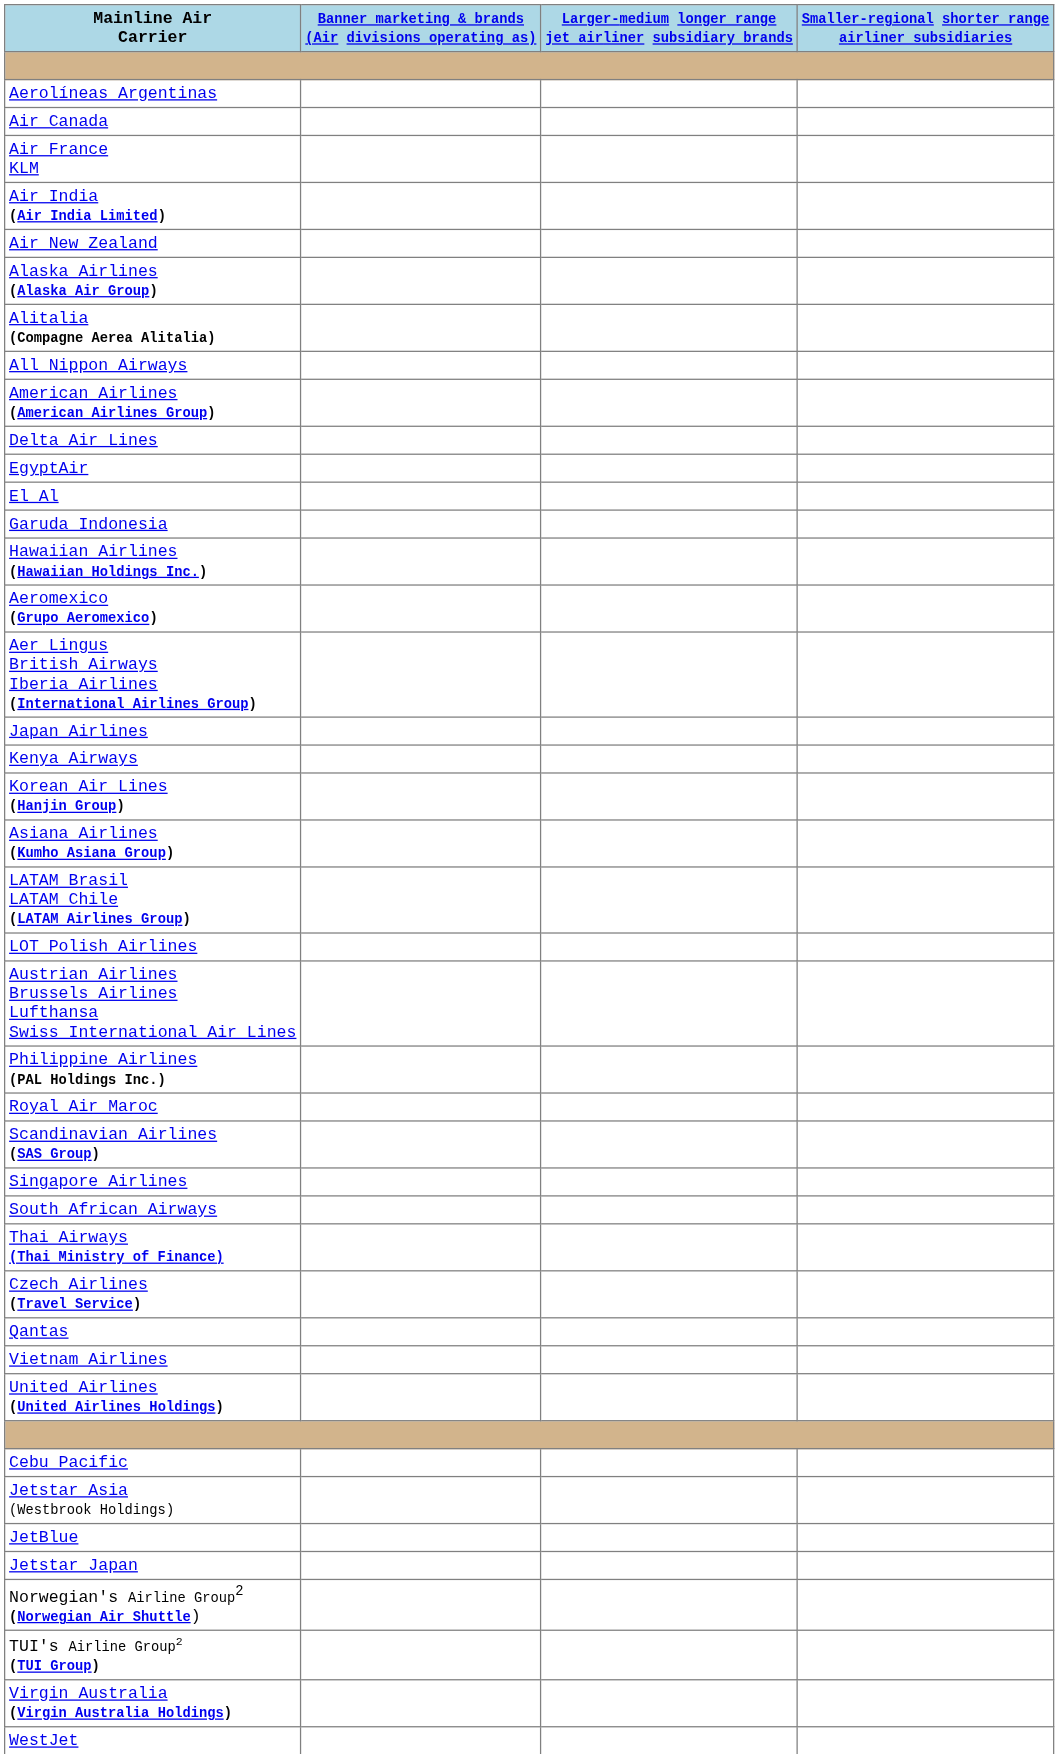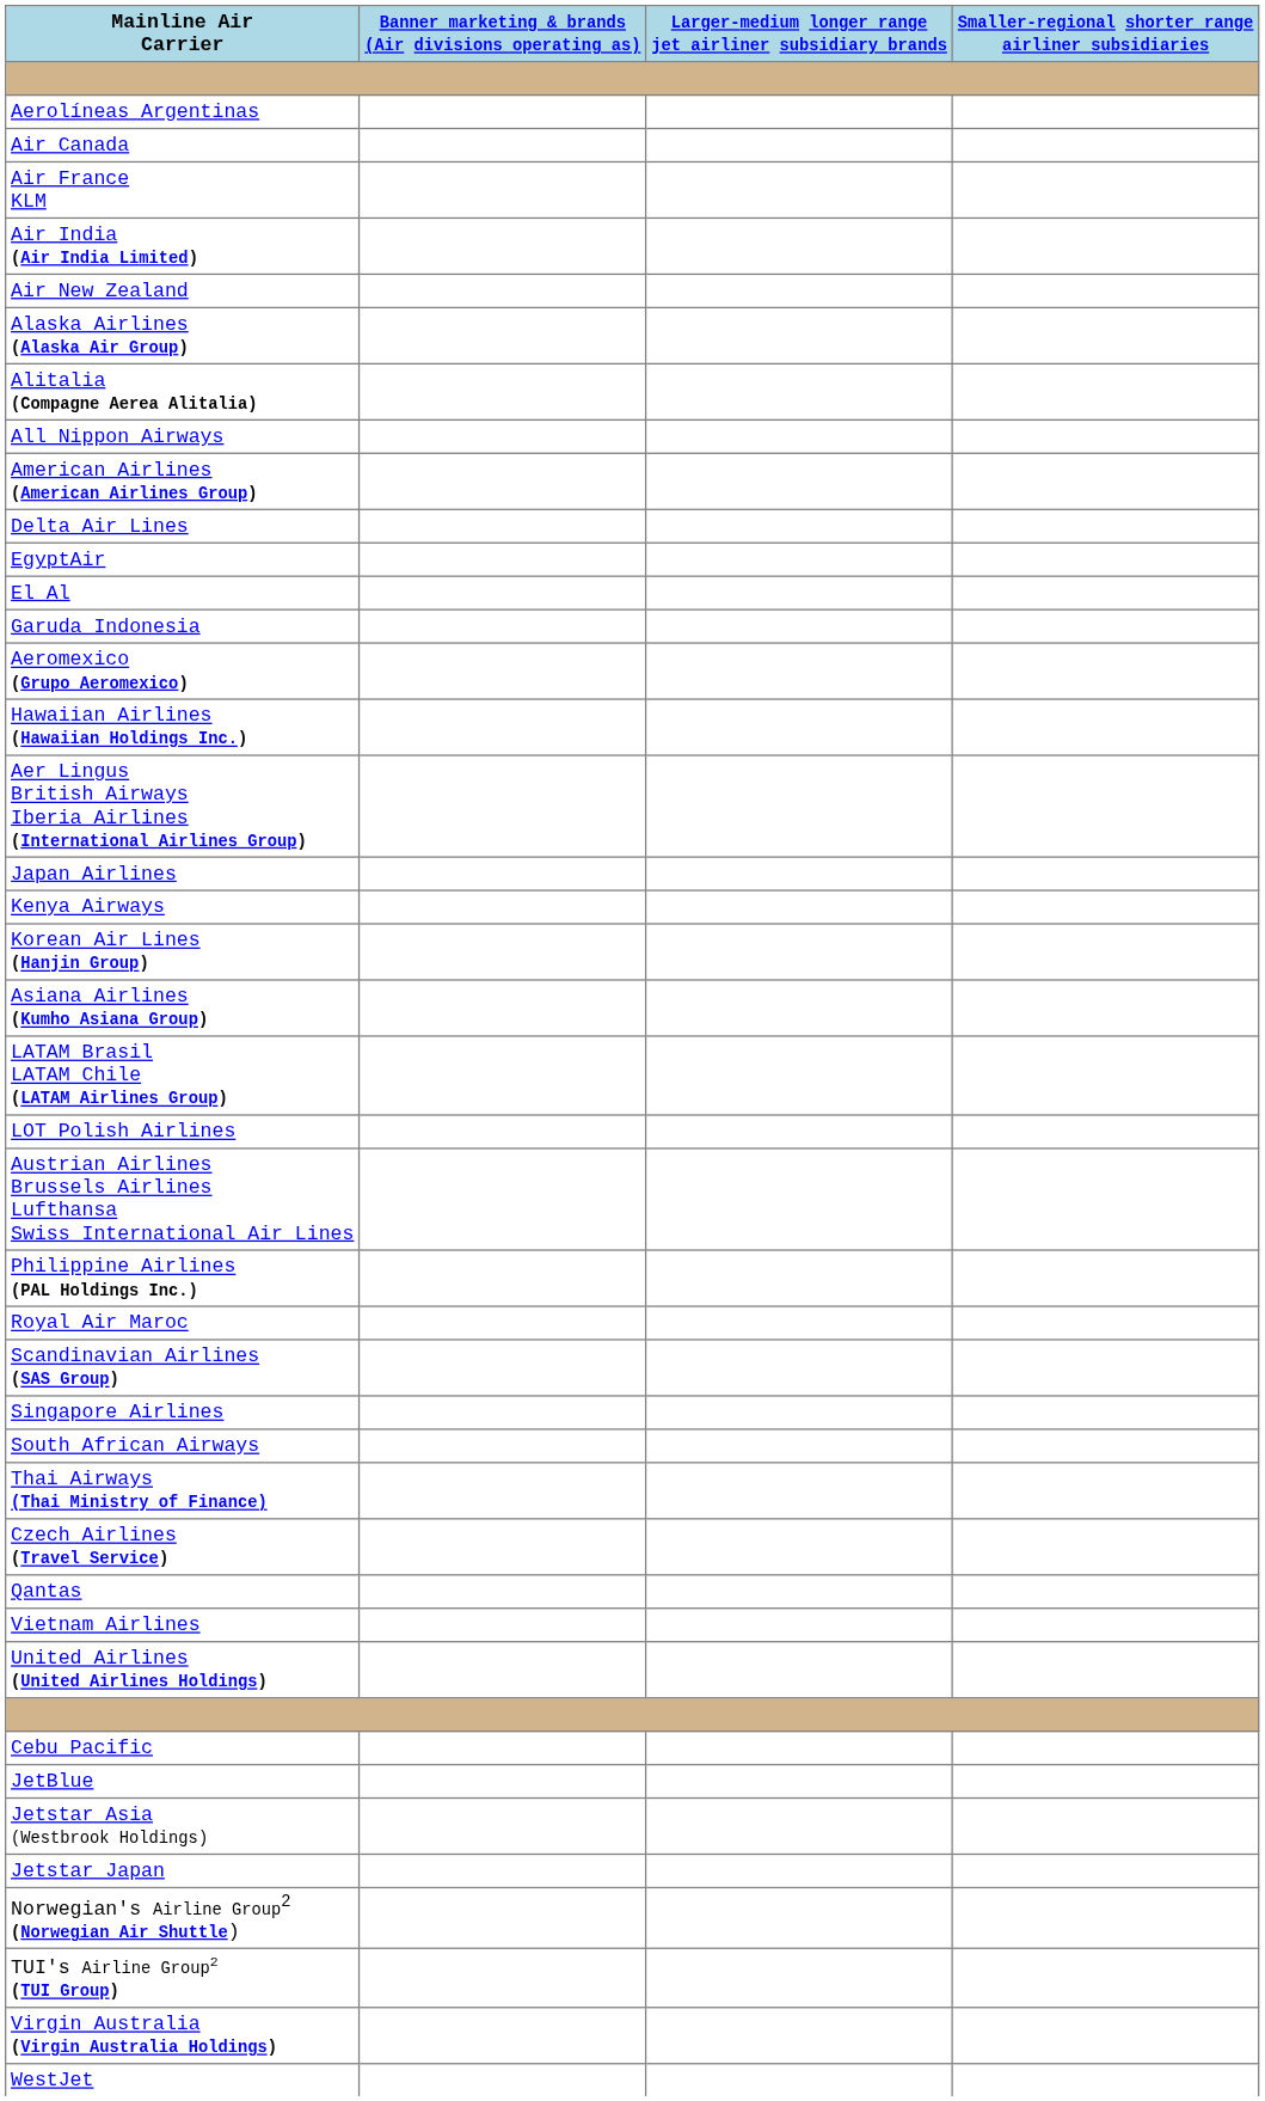 <table class="toccolours" border="1" cellpadding="3" style="border-collapse:collapse">
 <tr style="background:lightblue;">
 <th>Mainline Air<br>Carrier</th>
 <th><small><a href='#'>Banner marketing & brands</a></small><br><small><a href='#'>(Air</a> <a href='#'>divisions operating as)</a></small></th>
 <th><small><a href='#'>Larger-</a><a href='#'>medium</a> <a href='#'>longer range</a></small><br><small><a href='#'>jet air</a><a href='#'>liner</a> <a href='#'>subsidiary brands</a></small></th>
 <th><small><a href='#'>Smaller-regional</a> <a href='#'>shorter range</a></small><br><small><a href='#'>airliner subsidiaries</a></small></th>
 </tr>
 <tr style="background:tan;">
 <td colspan="4"><br></td>
 </tr>
 <tr>
 <td><a href='#'>Aerolíneas Argentinas</a></td>
 <td></td>
 <td></td>
 <td></td>
 </tr>
 <tr>
 <td><a href='#'>Air Canada</a></td>
 <td><br></td>
 <td><br></td>
 <td></td>
 </tr>
 <tr>
 <td><a href='#'>Air France</a><br><a href='#'>KLM</a><br></td>
 <td><br></td>
 <td><br></td>
 <td></td>
 </tr>
 <tr>
 <td><a href='#'>Air India</a><br><small><strong>(<a href='#'>Air India Limited</a>)</strong></small></td>
 <td></td>
 <td><br></td>
 <td></td>
 </tr>
 <tr>
 <td><a href='#'>Air New Zealand</a></td>
 <td><br></td>
 <td></td>
 <td><br></td>
 </tr>
 <tr>
 <td><a href='#'>Alaska Airlines</a><br><small><strong>(<a href='#'>Alaska Air Group</a>)</strong></small></td>
 <td><br></td>
 <td><br></td>
 <td><br></td>
 </tr>
 <tr>
 <td><a href='#'>Alitalia</a><br><small><strong>(Compagne Aerea Alitalia)</strong></small></td>
 <td><br></td>
 <td><br></td>
 <td><br></td>
 </tr>
 <tr>
 <td><a href='#'>All Nippon Airways</a></td>
 <td></td>
 <td><br></td>
 <td></td>
 </tr>
 <tr>
 <td><a href='#'>American Airlines</a><br><small><strong>(<a href='#'>American Airlines Group</a>)</strong></small></td>
 <td><br></td>
 <td></td>
 <td><br></td>
 </tr>
 <tr>
 <td><a href='#'>Delta Air Lines</a></td>
 <td><br></td>
 <td></td>
 <td><br></td>
 </tr>
 <tr>
 <td><a href='#'>EgyptAir</a></td>
 <td></td>
 <td><br></td>
 <td><br></td>
 </tr>
 <tr>
 <td><a href='#'>El Al</a></td>
 <td><br></td>
 <td></td>
 <td></td>
 </tr>
 <tr>
 <td><a href='#'>Garuda Indonesia</a></td>
 <td><br></td>
 <td><br></td>
 <td></td>
 </tr>
 <tr>
+<td><a href='#'>Aeromexico</a><br><small><strong>(<a href='#'>Grupo Aeromexico</a>)</strong></small></td>
+<td><br></td>
+<td></td>
+<td><br></td>
+</tr>
+<tr>
 <td><a href='#'>Hawaiian Airlines</a><br><small><strong>(<a href='#'>Hawaiian Holdings Inc.</a>)</strong></small></td>
 <td><br></td>
 <td></td>
 <td></td>
-</tr>
-<tr>
-<td><a href='#'>Aeromexico</a><br><small><strong>(<a href='#'>Grupo Aeromexico</a>)</strong></small></td>
-<td><br></td>
-<td></td>
-<td><br></td>
 </tr>
 <tr>
 <td><a href='#'>Aer Lingus</a><br><a href='#'>British Airways</a><br><a href='#'>Iberia Airlines</a><br><small><strong>(<a href='#'>International Airlines Group</a>)</strong></small></td>
 <td><br></td>
 <td><br></td>
 <td><br></td>
 </tr>
 <tr>
 <td><a href='#'>Japan Airlines</a></td>
 <td><br></td>
 <td><br></td>
 <td><br></td>
 </tr>
 <tr>
 <td><a href='#'>Kenya Airways</a></td>
 <td></td>
 <td><br></td>
 <td></td>
 </tr>
 <tr>
 <td><a href='#'>Korean Air Lines</a><br><small><strong>(<a href='#'>Hanjin Group</a>)</strong></small></td>
 <td></td>
 <td><br></td>
 <td></td>
 </tr>
 <tr>
 <td><a href='#'>Asiana Airlines</a><br><small><strong>(<a href='#'>Kumho Asiana Group</a>)</strong></small></td>
 <td></td>
 <td><br></td>
 <td></td>
 </tr>
 <tr>
 <td><a href='#'>LATAM Brasil</a><br><a href='#'>LATAM Chile</a><br><small><strong>(<a href='#'>LATAM Airlines Group</a>)</strong></small></td>
 <td><br></td>
 <td><br></td>
 <td></td>
 </tr>
 <tr>
 <td><a href='#'>LOT Polish Airlines</a></td>
 <td></td>
 <td></td>
 <td></td>
 </tr>
 <tr>
 <td><a href='#'>Austrian Airlines</a> <br><a href='#'>Brussels Airlines</a><br><a href='#'>Lufthansa</a><br><a href='#'>Swiss International Air Lines</a><br></td>
 <td><br></td>
 <td><br></td>
 <td><br></td>
 </tr>
 <tr>
 <td><a href='#'>Philippine Airlines</a><br><small><strong>(PAL Holdings Inc.)</strong></small></td>
 <td></td>
 <td></td>
 <td><br></td>
 </tr>
 <tr>
 <td><a href='#'>Royal Air Maroc</a></td>
 <td></td>
 <td></td>
 <td><br></td>
 </tr>
 <tr>
 <td><a href='#'>Scandinavian Airlines</a><br><small><strong>(<a href='#'>SAS Group</a>)</strong></small></td>
 <td><br></td>
 <td><br></td>
 <td><br></td>
 </tr>
 <tr>
 <td><a href='#'>Singapore Airlines</a></td>
 <td></td>
 <td><br></td>
 <td></td>
 </tr>
 <tr>
 <td><a href='#'>South African Airways</a></td>
 <td></td>
 <td><br></td>
 <td></td>
 </tr>
 <tr>
 <td><a href='#'>Thai Airways</a><br><small><strong><a href='#'>(Thai Ministry of Finance)</a></strong></small></td>
 <td></td>
 <td><br></td>
 <td></td>
 </tr>
 <tr>
 <td><a href='#'>Czech Airlines</a><br><small><strong>(<a href='#'>Travel Service</a>)</strong></small></td>
 <td><br></td>
 <td></td>
 <td></td>
 </tr>
 <tr>
 <td><a href='#'>Qantas</a></td>
 <td><br></td>
 <td><br></td>
 <td><br></td>
 </tr>
 <tr>
 <td><a href='#'>Vietnam Airlines</a></td>
 <td></td>
 <td><br></td>
 <td><br></td>
 </tr>
 <tr>
 <td><a href='#'>United Airlines</a><br><small><strong>(<a href='#'>United Airlines Holdings</a>)</strong></small></td>
 <td><br></td>
 <td></td>
 <td></td>
 </tr>
 <tr style="background:tan;">
 <td colspan="4"><br></td>
 </tr>
 <tr>
 <td><a href='#'>Cebu Pacific</a></td>
 <td></td>
 <td></td>
 <td><br></td>
 </tr>
 <tr>
-<td><a href='#'>Jetstar Asia</a><br><small>(Westbrook Holdings)</small></td>
-<td></td>
+<td><a href='#'>JetBlue</a></td>
+<td><br></td>
 <td></td>
 <td></td>
 </tr>
 <tr>
-<td><a href='#'>JetBlue</a></td>
-<td><br></td>
+<td><a href='#'>Jetstar Asia</a><br><small>(Westbrook Holdings)</small></td>
+<td></td>
 <td></td>
 <td></td>
 </tr>
 <tr>
 <td><a href='#'>Jetstar Japan</a></td>
 <td></td>
 <td></td>
 <td></td>
 </tr>
 <tr>
 <td>Norwegian's <small>Airline Group</small><sup>2</sup><br><small><strong>(<a href='#'>Norwegian Air Shuttle</a></strong></small>)</td>
 <td><br></td>
 <td><br></td>
 <td></td>
 </tr>
 <tr>
 <td>TUI's <small>Airline Group<sup>2</sup></small><br><small><strong>(<a href='#'>TUI Group</a>)</strong></small></td>
 <td><br></td>
 <td><br></td>
 <td></td>
 </tr>
 <tr>
 <td><a href='#'>Virgin Australia</a><br><small><strong>(<a href='#'>Virgin Australia Holdings</a>)</strong></small></td>
 <td><br></td>
 <td><br></td>
 <td></td>
 </tr>
 <tr>
 <td><a href='#'>WestJet</a></td>
 <td></td>
 <td><br></td>
 <td><br></td>
 </tr>
 <tr>
 </tr>
 </table>
